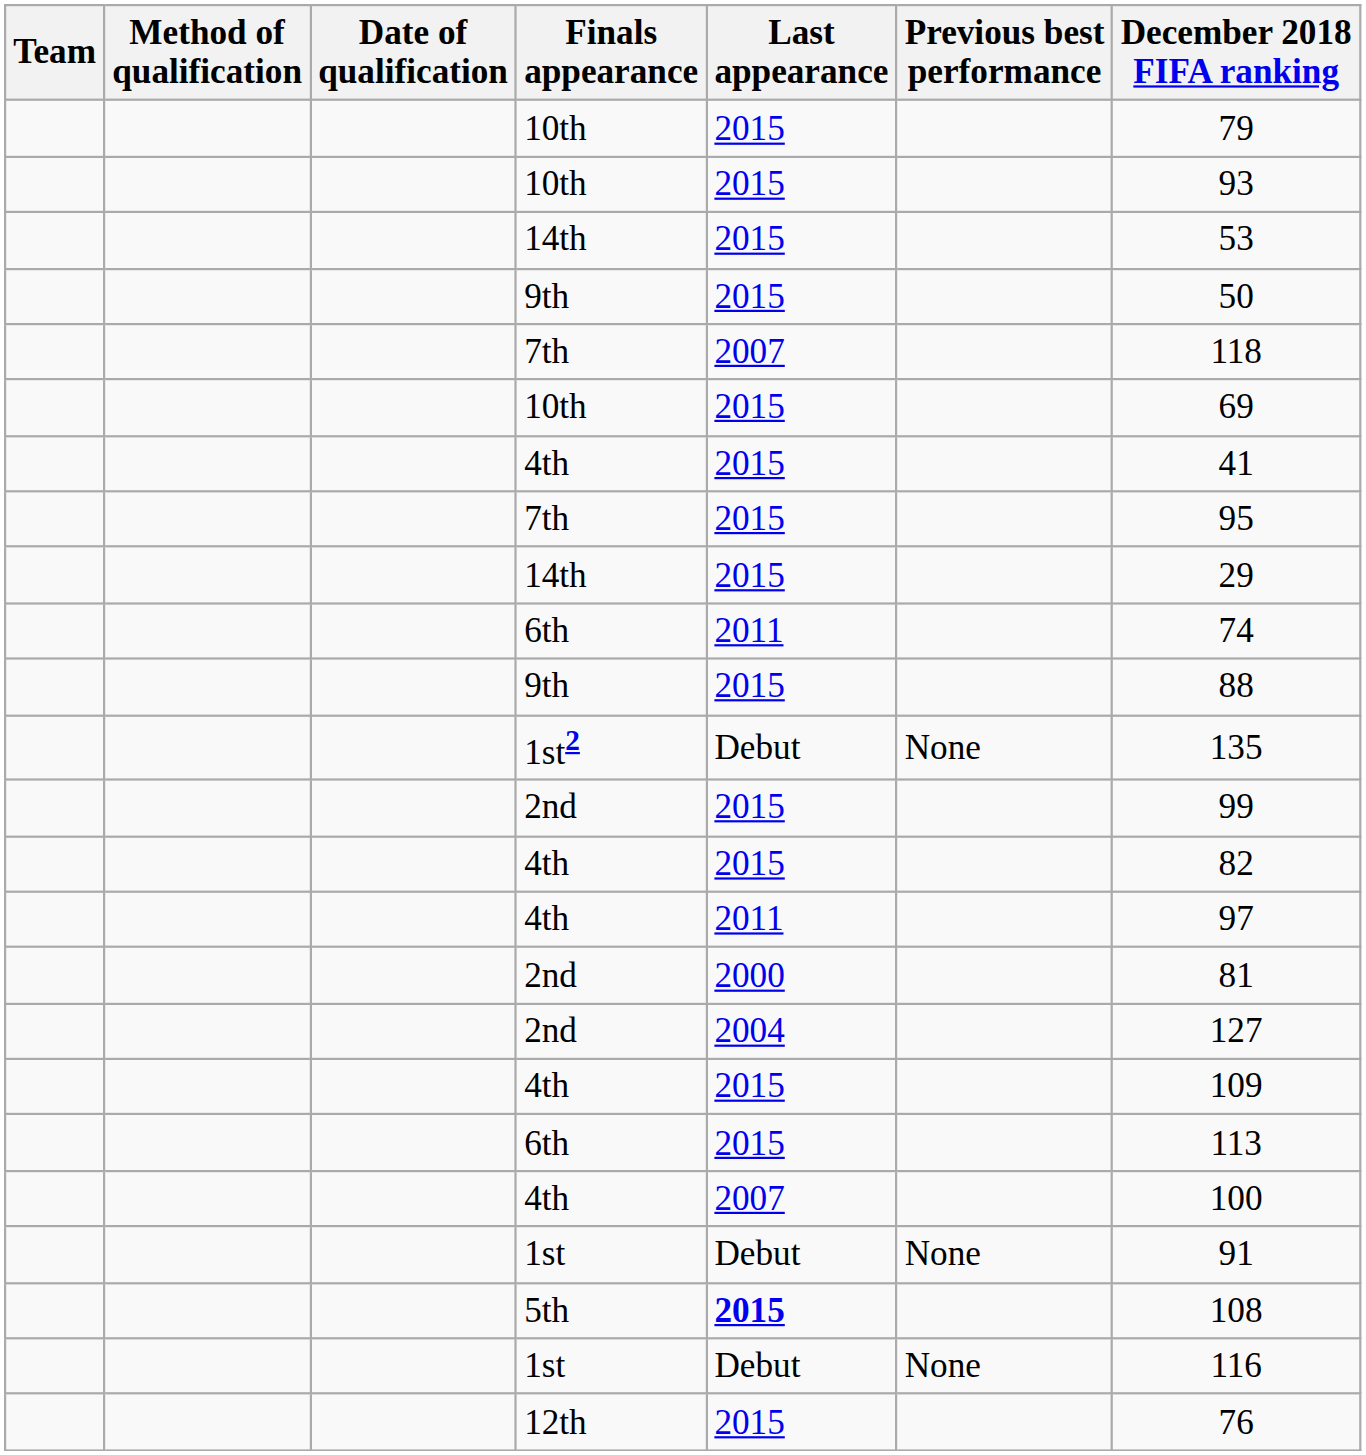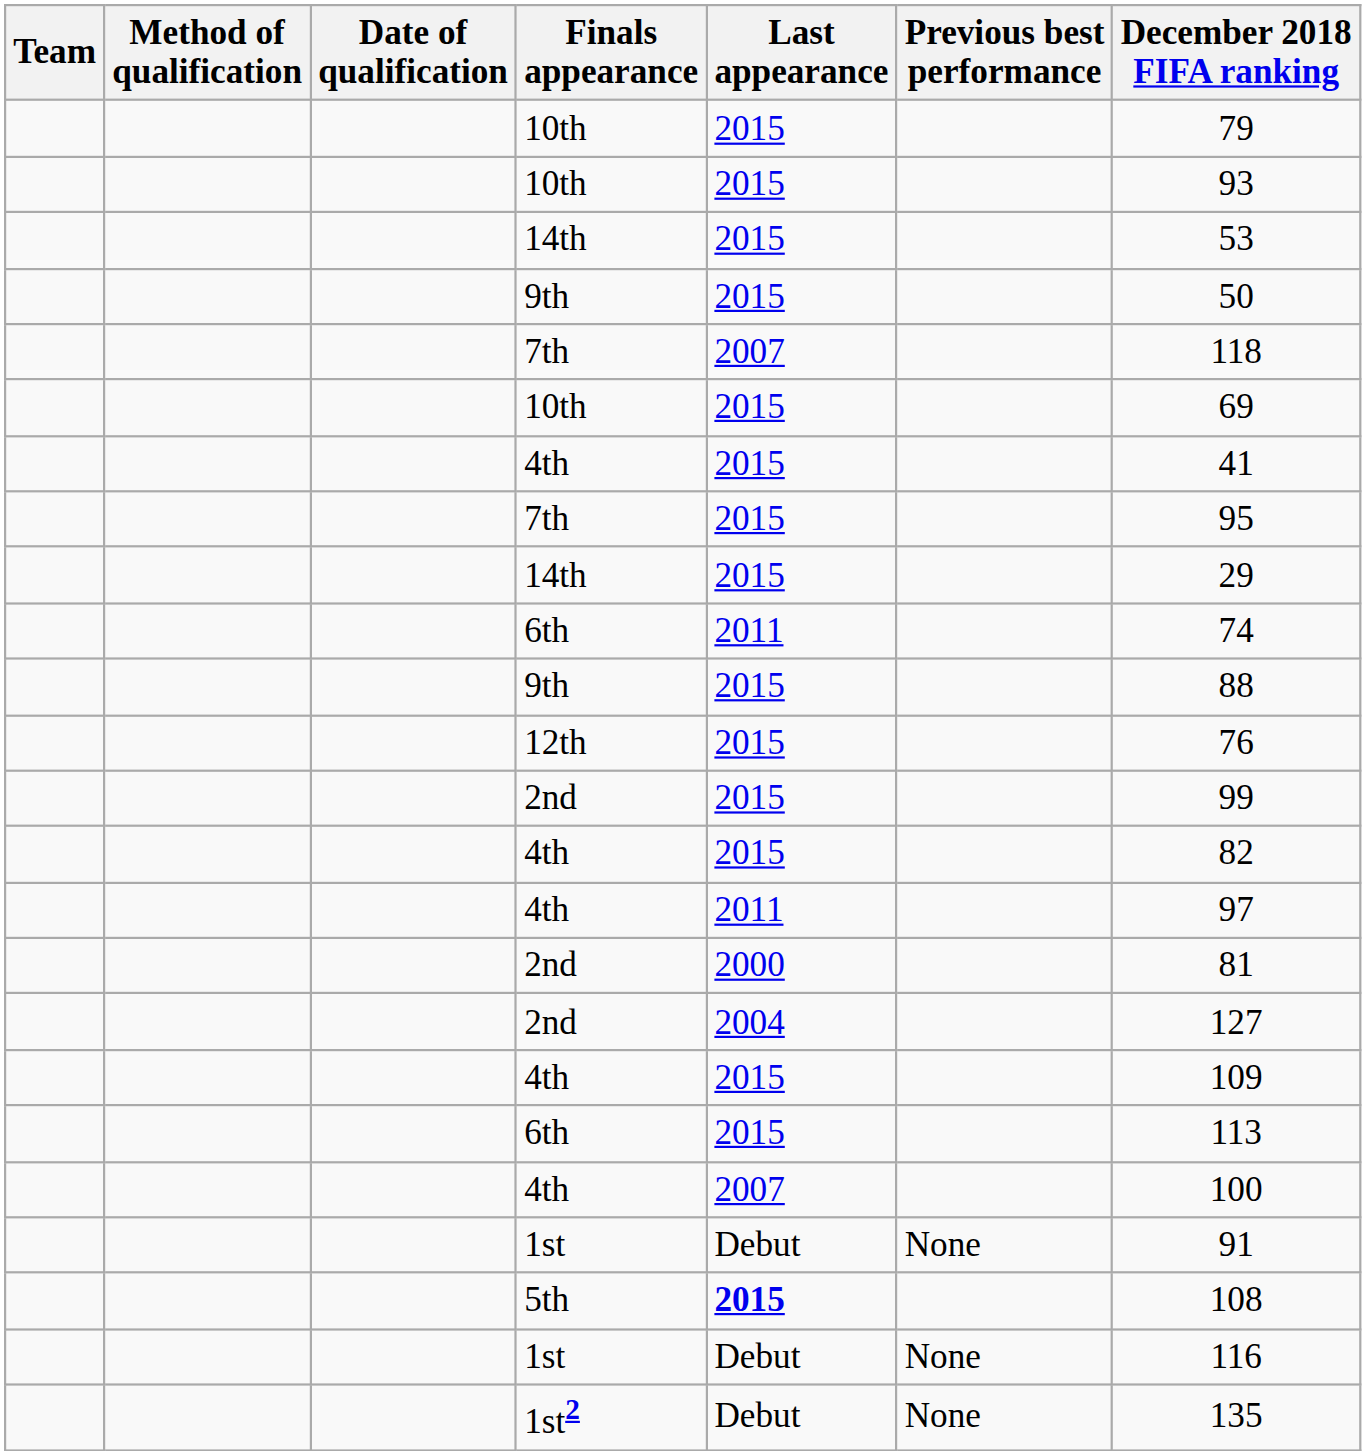 <table class="wikitable sortable" style="text-align:left;">
 <tr>
 <th>Team</th>
 <th>Method of<br>qualification</th>
 <th>Date of<br>qualification</th>
 <th data-sort-type="number">Finals<br>appearance</th>
 <th>Last<br>appearance</th>
 <th>Previous best<br>performance</th>
 <th>December 2018<br><a href='#'>FIFA ranking</a></th>
 </tr>
 <tr>
 <td></td>
 <td></td>
 <td></td>
 <td>10th</td>
 <td><a href='#'>2015</a></td>
 <td></td>
 <td style="text-align:center;">79</td>
 </tr>
 <tr>
 <td></td>
 <td></td>
 <td></td>
 <td>10th</td>
 <td><a href='#'>2015</a></td>
 <td></td>
 <td style="text-align:center;">93</td>
 </tr>
 <tr>
 <td></td>
 <td></td>
 <td></td>
 <td>14th</td>
 <td><a href='#'>2015</a></td>
 <td></td>
 <td style="text-align:center;">53</td>
 </tr>
 <tr>
 <td></td>
 <td></td>
 <td></td>
 <td>9th</td>
 <td><a href='#'>2015</a></td>
 <td></td>
 <td style="text-align:center;">50</td>
 </tr>
 <tr>
 <td></td>
 <td></td>
 <td></td>
 <td>7th</td>
 <td><a href='#'>2007</a></td>
 <td></td>
 <td style="text-align:center;">118</td>
 </tr>
 <tr>
 <td></td>
 <td></td>
 <td></td>
 <td>10th</td>
 <td><a href='#'>2015</a></td>
 <td></td>
 <td style="text-align:center;">69</td>
 </tr>
 <tr>
 <td></td>
 <td></td>
 <td></td>
 <td>4th</td>
 <td><a href='#'>2015</a></td>
 <td></td>
 <td style="text-align:center;">41</td>
 </tr>
 <tr>
 <td></td>
 <td></td>
 <td></td>
 <td>7th</td>
 <td><a href='#'>2015</a></td>
 <td></td>
 <td style="text-align:center;">95</td>
 </tr>
 <tr>
 <td></td>
 <td></td>
 <td></td>
 <td>14th</td>
 <td><a href='#'>2015</a></td>
 <td></td>
 <td style="text-align:center;">29</td>
 </tr>
 <tr>
 <td></td>
 <td></td>
 <td></td>
 <td>6th</td>
 <td><a href='#'>2011</a></td>
 <td></td>
 <td style="text-align:center;">74</td>
 </tr>
 <tr>
 <td></td>
 <td></td>
 <td></td>
 <td>9th</td>
 <td><a href='#'>2015</a></td>
 <td></td>
 <td style="text-align:center;">88</td>
 </tr>
 <tr>
 <td></td>
 <td></td>
 <td></td>
-<td>1st<sup><strong><a href='#'>2</a></strong></sup></td>
-<td>Debut</td>
-<td>None</td>
-<td style="text-align:center;">135</td>
+<td>12th</td>
+<td><a href='#'>2015</a></td>
+<td></td>
+<td style="text-align:center;">76</td>
 </tr>
 <tr>
 <td></td>
 <td></td>
 <td></td>
 <td>2nd</td>
 <td><a href='#'>2015</a></td>
 <td></td>
 <td style="text-align:center;">99</td>
 </tr>
 <tr>
 <td></td>
 <td></td>
 <td></td>
 <td>4th</td>
 <td><a href='#'>2015</a></td>
 <td></td>
 <td style="text-align:center;">82</td>
 </tr>
 <tr>
 <td></td>
 <td></td>
 <td></td>
 <td>4th</td>
 <td><a href='#'>2011</a></td>
 <td></td>
 <td style="text-align:center;">97</td>
 </tr>
 <tr>
 <td></td>
 <td></td>
 <td></td>
 <td>2nd</td>
 <td><a href='#'>2000</a></td>
 <td></td>
 <td style="text-align:center;">81</td>
 </tr>
 <tr>
 <td></td>
 <td></td>
 <td></td>
 <td>2nd</td>
 <td><a href='#'>2004</a></td>
 <td></td>
 <td style="text-align:center;">127</td>
 </tr>
 <tr>
 <td></td>
 <td></td>
 <td></td>
 <td>4th</td>
 <td><a href='#'>2015</a></td>
 <td></td>
 <td style="text-align:center;">109</td>
 </tr>
 <tr>
 <td></td>
 <td></td>
 <td></td>
 <td>6th</td>
 <td><a href='#'>2015</a></td>
 <td></td>
 <td style="text-align:center;">113</td>
 </tr>
 <tr>
 <td></td>
 <td></td>
 <td></td>
 <td>4th</td>
 <td><a href='#'>2007</a></td>
 <td></td>
 <td style="text-align:center;">100</td>
 </tr>
 <tr>
 <td></td>
 <td></td>
 <td></td>
 <td>1st</td>
 <td>Debut</td>
 <td>None</td>
 <td style="text-align:center;">91</td>
 </tr>
 <tr>
 <td></td>
 <td></td>
 <td></td>
 <td>5th</td>
 <td><strong><a href='#'>2015</a></strong></td>
 <td></td>
 <td style="text-align:center;">108</td>
 </tr>
 <tr>
 <td></td>
 <td></td>
 <td></td>
 <td>1st</td>
 <td>Debut</td>
 <td>None</td>
 <td style="text-align:center;">116</td>
 </tr>
 <tr>
 <td></td>
 <td></td>
 <td></td>
-<td>12th</td>
-<td><a href='#'>2015</a></td>
-<td></td>
-<td style="text-align:center;">76</td>
+<td>1st<sup><strong><a href='#'>2</a></strong></sup></td>
+<td>Debut</td>
+<td>None</td>
+<td style="text-align:center;">135</td>
 </tr>
 </table>
